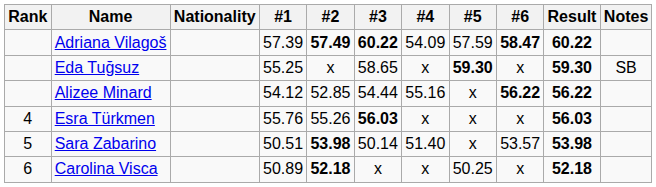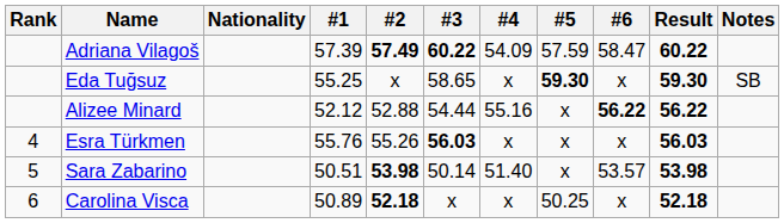 <table class="wikitable sortable" style="text-align:center">
 <tr>
 <th>Rank</th>
 <th>Name</th>
 <th>Nationality</th>
 <th>#1</th>
 <th>#2</th>
 <th>#3</th>
 <th>#4</th>
 <th>#5</th>
 <th>#6</th>
 <th>Result</th>
 <th>Notes</th>
 </tr>
 <tr>
 <td></td>
 <td align=left><a href='#'>Adriana Vilagoš</a></td>
 <td align=left></td>
 <td>57.39</td>
 <td><strong>57.49</strong></td>
 <td><strong>60.22</strong></td>
 <td>54.09</td>
 <td>57.59</td>
-<td><strong>58.47</strong></td>
+<td>58.47</td>
 <td><strong>60.22</strong></td>
 <td></td>
 </tr>
 <tr>
 <td></td>
 <td align=left><a href='#'>Eda Tuğsuz</a></td>
 <td align=left></td>
 <td>55.25</td>
 <td>x</td>
 <td>58.65</td>
 <td>x</td>
 <td><strong>59.30</strong></td>
 <td>x</td>
 <td><strong>59.30</strong></td>
 <td>SB</td>
 </tr>
 <tr>
 <td></td>
 <td align=left><a href='#'>Alizee Minard</a></td>
 <td align=left></td>
-<td>54.12</td>
-<td>52.85</td>
+<td>52.12</td>
+<td>52.88</td>
 <td>54.44</td>
 <td>55.16</td>
 <td>x</td>
 <td><strong>56.22</strong></td>
 <td><strong>56.22</strong></td>
 <td></td>
 </tr>
 <tr>
 <td>4</td>
 <td align=left><a href='#'>Esra Türkmen</a></td>
 <td align=left></td>
 <td>55.76</td>
 <td>55.26</td>
 <td><strong>56.03</strong></td>
 <td>x</td>
 <td>x</td>
 <td>x</td>
 <td><strong>56.03</strong></td>
 <td></td>
 </tr>
 <tr>
 <td>5</td>
 <td align=left><a href='#'>Sara Zabarino</a></td>
 <td align=left></td>
 <td>50.51</td>
 <td><strong>53.98</strong></td>
 <td>50.14</td>
 <td>51.40</td>
 <td>x</td>
 <td>53.57</td>
 <td><strong>53.98</strong></td>
 <td></td>
 </tr>
 <tr>
 <td>6</td>
 <td align=left><a href='#'>Carolina Visca</a></td>
 <td align=left></td>
 <td>50.89</td>
 <td><strong>52.18</strong></td>
 <td>x</td>
 <td>x</td>
 <td>50.25</td>
 <td>x</td>
 <td><strong>52.18</strong></td>
 <td></td>
 </tr>
 </table>
